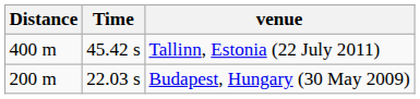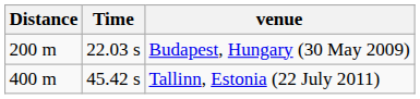 <table class="wikitable">
 <tr>
 <th>Distance</th>
 <th>Time</th>
 <th>venue</th>
 </tr>
 <tr>
+<td>200 m</td>
+<td>22.03 s</td>
+<td><a href='#'>Budapest</a>, <a href='#'>Hungary</a> (30 May 2009)</td>
+</tr>
+<tr>
 <td>400 m</td>
 <td>45.42 s</td>
 <td><a href='#'>Tallinn</a>, <a href='#'>Estonia</a> (22 July 2011)</td>
 </tr>
-<tr>
-<td>200 m</td>
-<td>22.03 s</td>
-<td><a href='#'>Budapest</a>, <a href='#'>Hungary</a> (30 May 2009)</td>
-</tr>
 </table>
